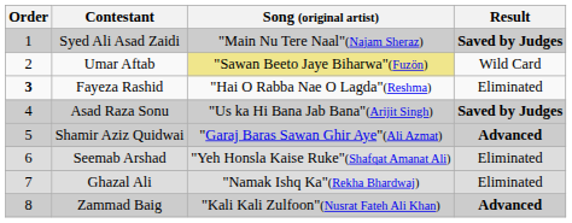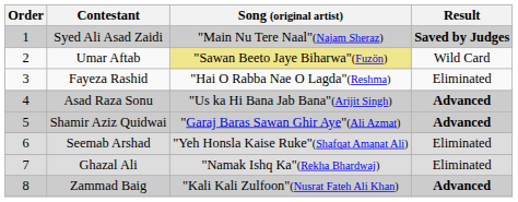 <table class="wikitable plainrowheaders" style="text-align:center;">
 <tr>
 <th scope="col">Order</th>
 <th scope="col">Contestant</th>
 <th scope="col">Song <small> (original artist)</small></th>
 <th scope="col">Result</th>
 </tr>
 <tr style="background:#ccc;">
 <td>1</td>
 <td>Syed Ali Asad Zaidi</td>
 <td>"Main Nu Tere Naal"<small>(<a href='#'>Najam Sheraz</a>)</small></td>
 <td><strong>Saved by Judges</strong></td>
 </tr>
 <tr>
 <td>2</td>
 <td>Umar Aftab</td>
 <td style="background: khaki;">"Sawan Beeto Jaye Biharwa"<small>(<a href='#'>Fuzön</a>)</small></td>
 <td>Wild Card</td>
 </tr>
 <tr>
-<td><strong>3</strong></td>
+<td>3</td>
 <td>Fayeza Rashid</td>
 <td>"Hai O Rabba Nae O Lagda"<small>(<a href='#'>Reshma</a>) </small></td>
 <td>Eliminated</td>
 </tr>
 <tr style="background:#ccc;">
 <td>4</td>
 <td>Asad Raza Sonu</td>
 <td>"Us ka Hi Bana Jab Bana"<small>(<a href='#'>Arijit Singh</a>)</small></td>
-<td><strong>Saved by Judges</strong></td>
+<td><strong>Advanced</strong></td>
 </tr>
 <tr style="background:#ccc;">
 <td>5</td>
 <td>Shamir Aziz Quidwai</td>
 <td>"<a href='#'>Garaj Baras Sawan Ghir Aye</a>"<small>(<a href='#'>Ali Azmat</a>)</small></td>
 <td><strong>Advanced</strong></td>
 </tr>
 <tr style="background:#ddd;">
 <td>6</td>
 <td>Seemab Arshad</td>
 <td>"Yeh Honsla Kaise Ruke"<small>(<a href='#'>Shafqat Amanat Ali</a>)</small></td>
 <td>Eliminated</td>
 </tr>
 <tr style="background:#ddd;">
 <td>7</td>
 <td>Ghazal Ali</td>
 <td>"Namak Ishq Ka"<small>(<a href='#'>Rekha Bhardwaj</a>)</small></td>
 <td>Eliminated</td>
 </tr>
 <tr style="background:#ccc;">
 <td>8</td>
 <td>Zammad Baig</td>
 <td>"Kali Kali Zulfoon"<small>(<a href='#'>Nusrat Fateh Ali Khan</a>)</small></td>
 <td><strong>Advanced</strong></td>
 </tr>
 </table>
